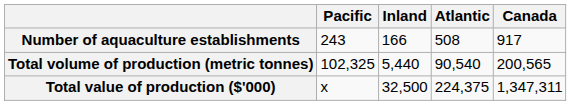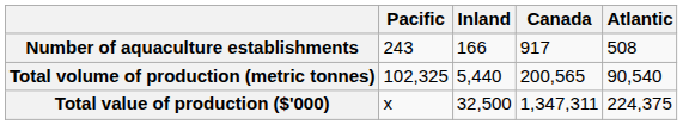 <table class="wikitable">
 <tr>
 <th></th>
 <th>Pacific</th>
 <th>Inland</th>
+<th>Canada</th>
 <th>Atlantic</th>
-<th>Canada</th>
 </tr>
 <tr>
 <th>Number of aquaculture establishments</th>
 <td>243</td>
 <td>166</td>
+<td>917</td>
 <td>508</td>
-<td>917</td>
 </tr>
 <tr>
 <th>Total volume of production (metric tonnes)</th>
 <td>102,325</td>
 <td>5,440</td>
+<td>200,565</td>
 <td>90,540</td>
-<td>200,565</td>
 </tr>
 <tr>
 <th>Total value of production ($'000)</th>
 <td>x</td>
 <td>32,500</td>
+<td>1,347,311</td>
 <td>224,375</td>
-<td>1,347,311</td>
 </tr>
 </table>
